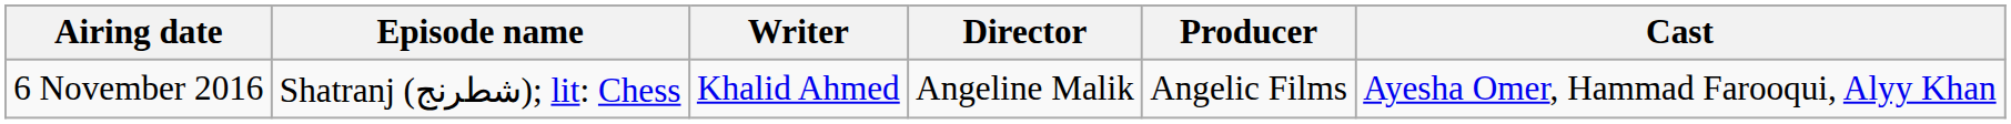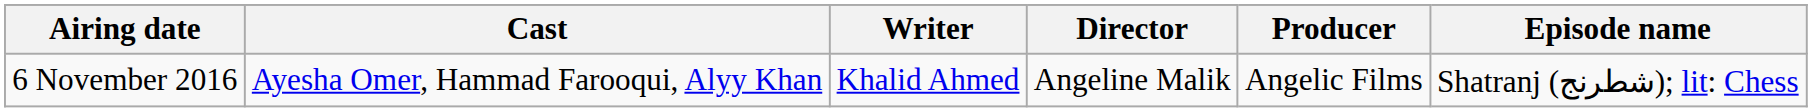 <table class="wikitable plainrowheaders">
 <tr>
 <th>Airing date</th>
-<th>Episode name</th>
+<th>Cast</th>
 <th>Writer</th>
 <th>Director</th>
 <th>Producer</th>
-<th>Cast</th>
+<th>Episode name</th>
 </tr>
 <tr>
 <td>6 November 2016</td>
-<td>Shatranj (شطرنج); <a href='#'>lit</a>: <a href='#'>Chess</a></td>
+<td><a href='#'>Ayesha Omer</a>, Hammad Farooqui, <a href='#'>Alyy Khan</a></td>
 <td><a href='#'>Khalid Ahmed</a></td>
 <td>Angeline Malik</td>
 <td>Angelic Films</td>
-<td><a href='#'>Ayesha Omer</a>, Hammad Farooqui, <a href='#'>Alyy Khan</a></td>
+<td>Shatranj (شطرنج); <a href='#'>lit</a>: <a href='#'>Chess</a></td>
 </tr>
 </table>
